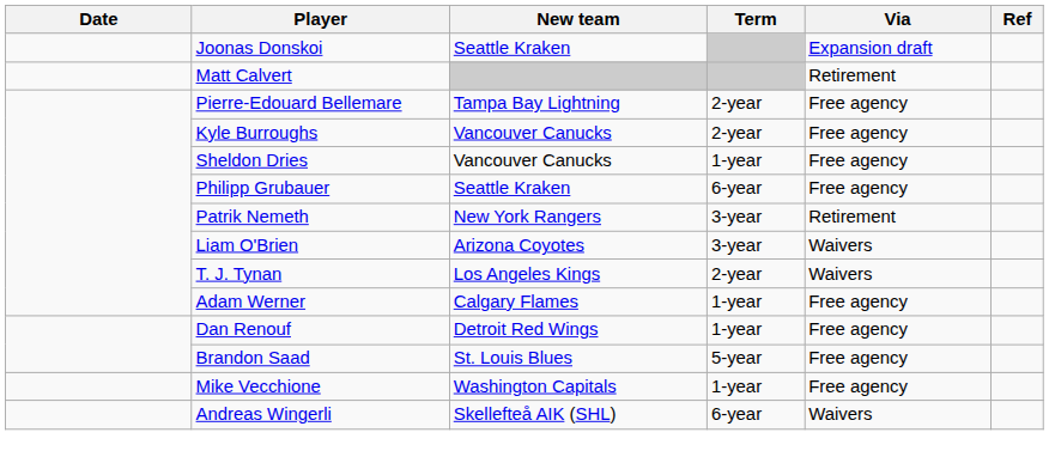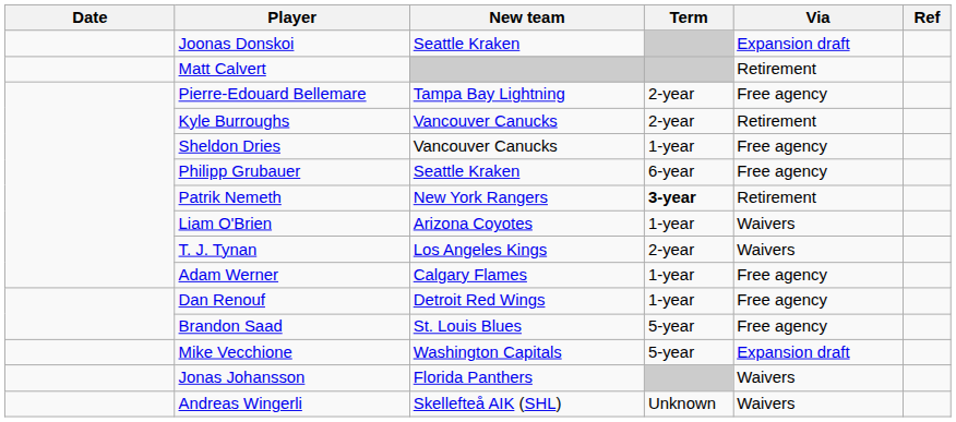 <table class="wikitable">
 <tr style="background:#ddd; text-align:center;">
 <th style="width: 10em;">Date</th>
 <th style="width: 14em;">Player</th>
 <th style="width: 14em;">New team</th>
 <th style="width: 5em;">Term</th>
 <th style="width: 10em;">Via</th>
 <th style="width: 2.5em;">Ref</th>
 </tr>
 <tr>
 <td></td>
 <td><a href='#'>Joonas Donskoi</a></td>
 <td><a href='#'>Seattle Kraken</a></td>
 <td style="background:#ccc;"></td>
 <td><a href='#'>Expansion draft</a></td>
 <td></td>
 </tr>
 <tr>
 <td></td>
 <td><a href='#'>Matt Calvert</a></td>
 <td style="background:#ccc;"></td>
 <td style="background:#ccc;"></td>
 <td>Retirement</td>
 <td></td>
 </tr>
 <tr>
 <td rowspan=8></td>
 <td><a href='#'>Pierre-Edouard Bellemare</a></td>
 <td><a href='#'>Tampa Bay Lightning</a></td>
 <td>2-year</td>
 <td>Free agency</td>
 <td></td>
 </tr>
 <tr>
 <td><a href='#'>Kyle Burroughs</a></td>
 <td><a href='#'>Vancouver Canucks</a></td>
 <td>2-year</td>
-<td>Free agency</td>
+<td>Retirement</td>
 <td></td>
 </tr>
 <tr>
 <td><a href='#'>Sheldon Dries</a></td>
 <td>Vancouver Canucks</td>
 <td>1-year</td>
 <td>Free agency</td>
 <td></td>
 </tr>
 <tr>
 <td><a href='#'>Philipp Grubauer</a></td>
 <td><a href='#'>Seattle Kraken</a></td>
 <td>6-year</td>
 <td>Free agency</td>
 <td></td>
 </tr>
 <tr>
 <td><a href='#'>Patrik Nemeth</a></td>
 <td><a href='#'>New York Rangers</a></td>
-<td>3-year</td>
+<td><strong>3-year</strong></td>
 <td>Retirement</td>
 <td></td>
 </tr>
 <tr>
 <td><a href='#'>Liam O'Brien</a></td>
 <td><a href='#'>Arizona Coyotes</a></td>
-<td>3-year</td>
+<td>1-year</td>
 <td>Waivers</td>
 <td></td>
 </tr>
 <tr>
 <td><a href='#'>T. J. Tynan</a></td>
 <td><a href='#'>Los Angeles Kings</a></td>
 <td>2-year</td>
 <td>Waivers</td>
 <td></td>
 </tr>
 <tr>
 <td><a href='#'>Adam Werner</a></td>
 <td><a href='#'>Calgary Flames</a></td>
 <td>1-year</td>
 <td>Free agency</td>
 <td></td>
 </tr>
 <tr>
 <td rowspan=2></td>
 <td><a href='#'>Dan Renouf</a></td>
 <td><a href='#'>Detroit Red Wings</a></td>
 <td>1-year</td>
 <td>Free agency</td>
 <td></td>
 </tr>
 <tr>
 <td><a href='#'>Brandon Saad</a></td>
 <td><a href='#'>St. Louis Blues</a></td>
 <td>5-year</td>
 <td>Free agency</td>
 <td></td>
 </tr>
 <tr>
 <td></td>
 <td><a href='#'>Mike Vecchione</a></td>
 <td><a href='#'>Washington Capitals</a></td>
-<td>1-year</td>
-<td>Free agency</td>
+<td>5-year</td>
+<td><a href='#'>Expansion draft</a></td>
+<td></td>
+</tr>
+<tr>
+<td></td>
+<td><a href='#'>Jonas Johansson</a></td>
+<td><a href='#'>Florida Panthers</a></td>
+<td style="background:#ccc;"></td>
+<td>Waivers</td>
 <td></td>
 </tr>
 <tr>
 <td></td>
 <td><a href='#'>Andreas Wingerli</a></td>
 <td><a href='#'>Skellefteå AIK</a> (<a href='#'>SHL</a>)</td>
-<td>6-year</td>
+<td>Unknown</td>
 <td>Waivers</td>
 <td></td>
 </tr>
 </table>
